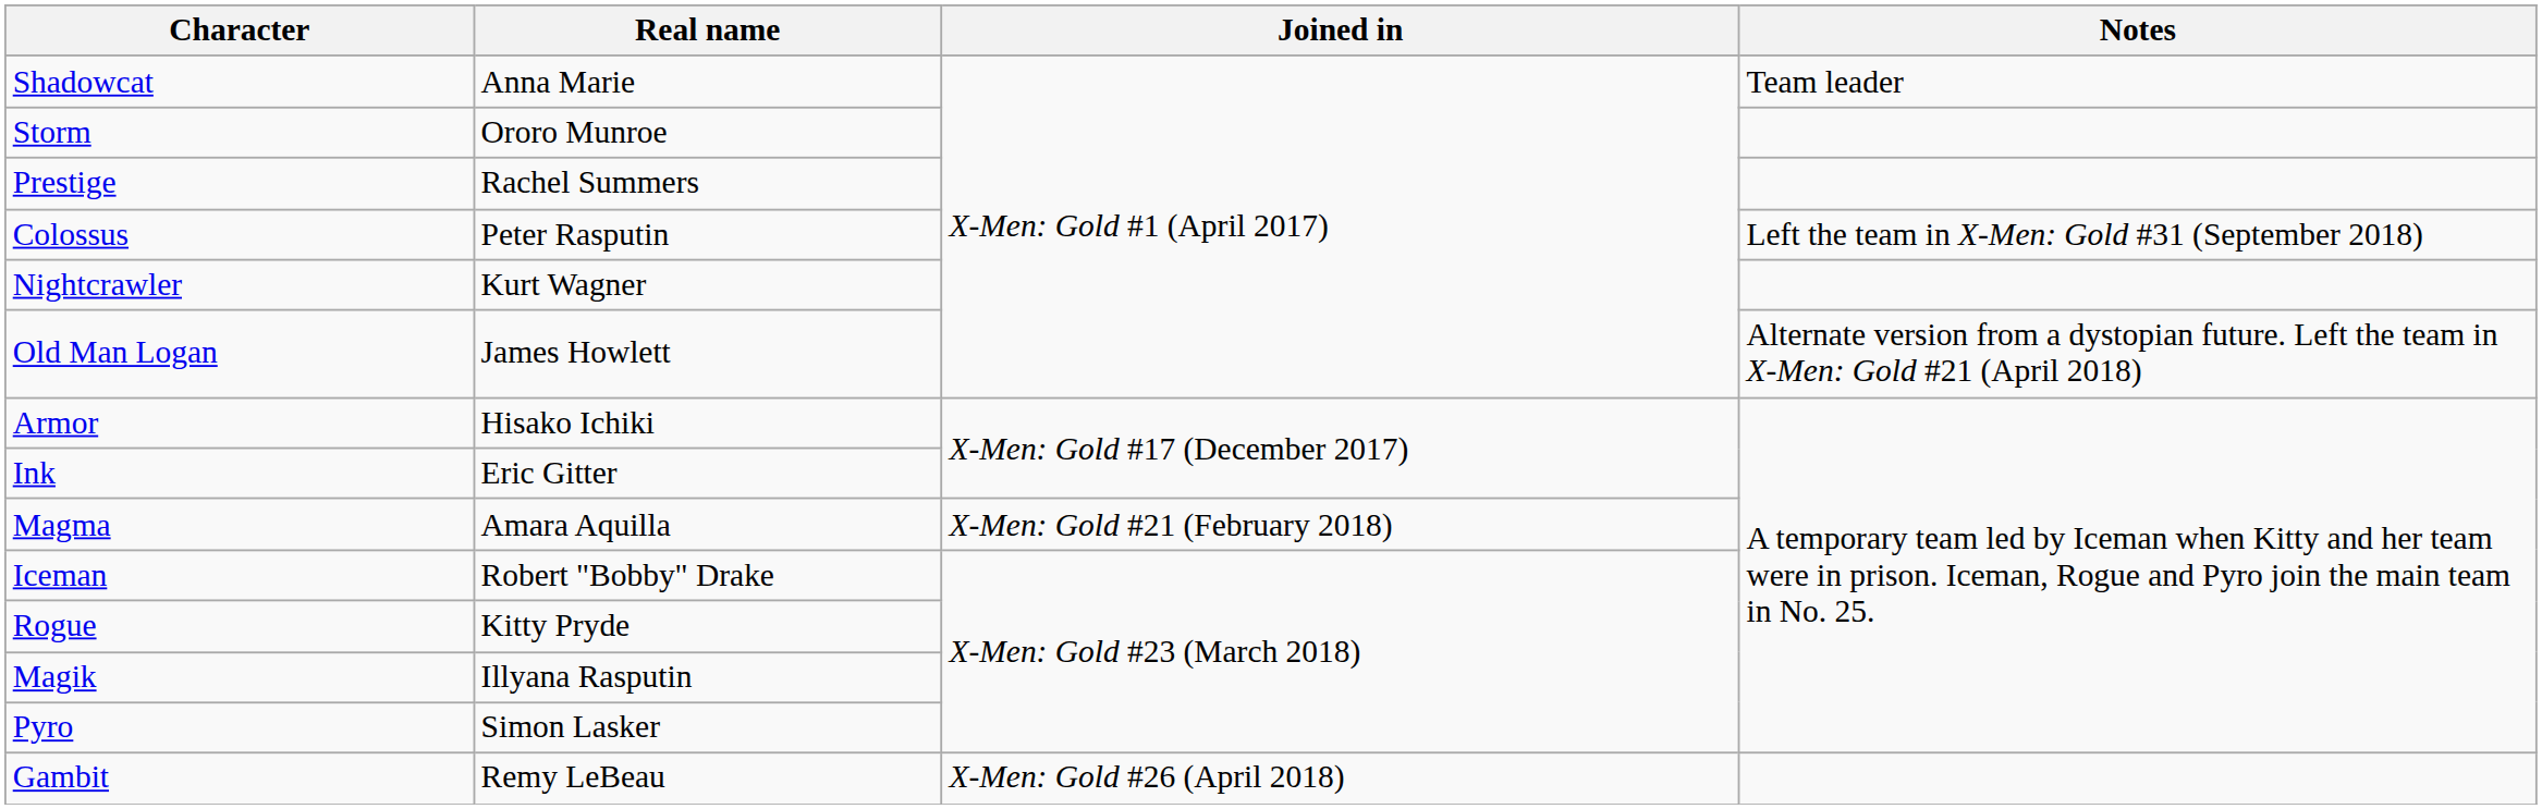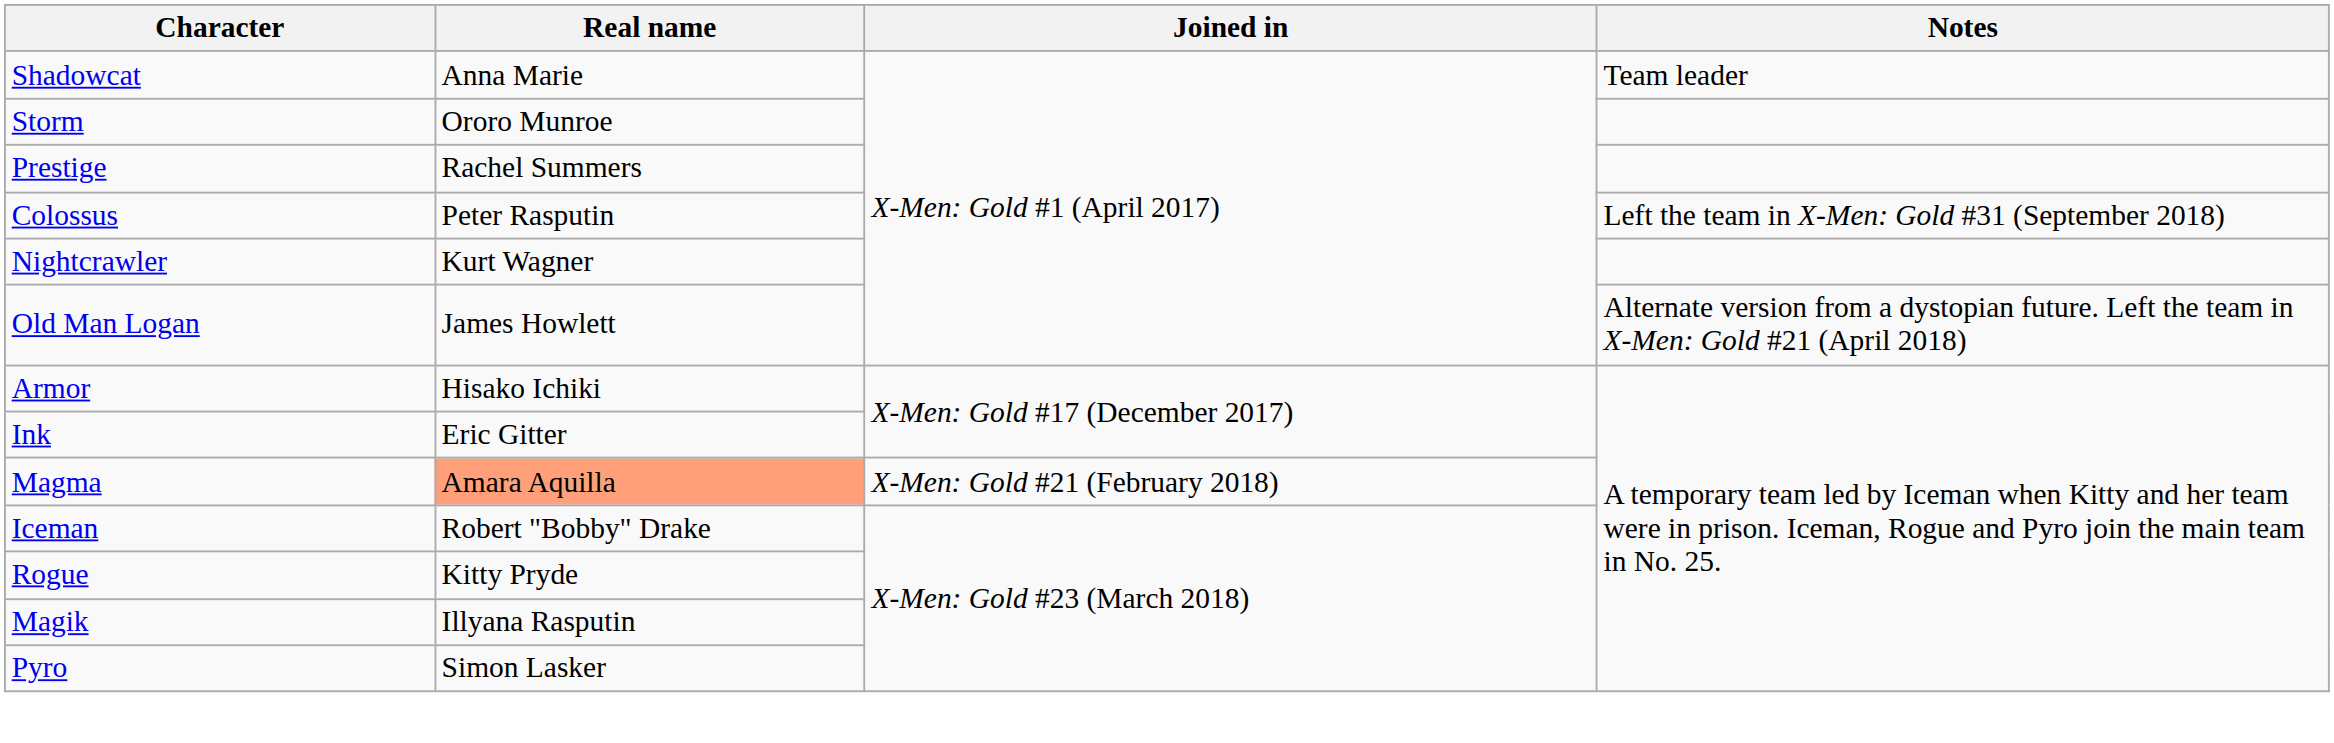 <table class="wikitable collapsible" style="margin:1em auto 1em auto;">
 <tr>
 <th width="18.5%">Character</th>
 <th width="18.5%">Real name</th>
 <th width="31.5%">Joined in</th>
 <th>Notes</th>
 </tr>
 <tr>
 <td><a href='#'>Shadowcat</a></td>
 <td>Anna Marie</td>
 <td rowspan="6"><em>X-Men: Gold</em> #1 (April 2017)</td>
 <td>Team leader</td>
 </tr>
 <tr>
 <td><a href='#'>Storm</a></td>
 <td>Ororo Munroe</td>
 <td></td>
 </tr>
 <tr>
 <td><a href='#'>Prestige</a></td>
 <td>Rachel Summers</td>
 <td></td>
 </tr>
 <tr>
 <td><a href='#'>Colossus</a></td>
 <td>Peter Rasputin</td>
 <td>Left the team in <em>X-Men: Gold</em> #31 (September 2018)</td>
 </tr>
 <tr>
 <td><a href='#'>Nightcrawler</a></td>
 <td>Kurt Wagner</td>
 <td></td>
 </tr>
 <tr>
 <td><a href='#'>Old Man Logan</a></td>
 <td>James Howlett</td>
 <td>Alternate version from a dystopian future. Left the team in <em>X-Men: Gold</em> #21 (April 2018)</td>
 </tr>
 <tr>
 <td><a href='#'>Armor</a></td>
 <td>Hisako Ichiki</td>
 <td rowspan="2"><em>X-Men: Gold</em> #17 (December 2017)</td>
 <td rowspan="7">A temporary team led by Iceman when Kitty and her team were in prison. Iceman, Rogue and Pyro join the main team in No. 25.</td>
 </tr>
 <tr>
 <td><a href='#'>Ink</a></td>
 <td>Eric Gitter</td>
 </tr>
 <tr>
 <td><a href='#'>Magma</a></td>
-<td>Amara Aquilla</td>
+<td style="background: lightsalmon;">Amara Aquilla</td>
 <td><em>X-Men: Gold</em> #21 (February 2018)</td>
 </tr>
 <tr>
 <td><a href='#'>Iceman</a></td>
 <td>Robert "Bobby" Drake</td>
 <td rowspan="4"><em>X-Men: Gold</em> #23 (March 2018)</td>
 </tr>
 <tr>
 <td><a href='#'>Rogue</a></td>
 <td>Kitty Pryde</td>
 </tr>
 <tr>
 <td><a href='#'>Magik</a></td>
 <td>Illyana Rasputin</td>
 </tr>
 <tr>
 <td><a href='#'>Pyro</a></td>
 <td>Simon Lasker</td>
 </tr>
-<tr>
-<td><a href='#'>Gambit</a></td>
-<td>Remy LeBeau</td>
-<td><em>X-Men: Gold</em> #26 (April 2018)</td>
-<td></td>
-</tr>
 </table>
